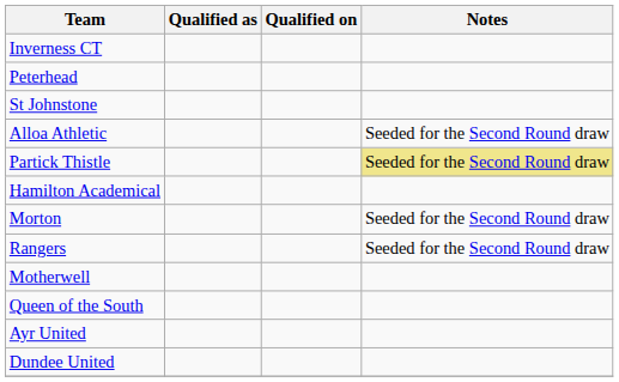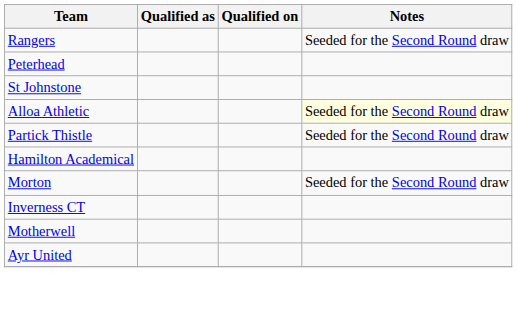 <table class="wikitable sortable" style="font-size: 95%;">
 <tr>
 <th>Team</th>
 <th>Qualified as</th>
 <th>Qualified on</th>
 <th>Notes</th>
 </tr>
 <tr>
-<td><a href='#'>Inverness CT</a></td>
+<td><a href='#'>Rangers</a></td>
 <td></td>
 <td></td>
-<td></td>
+<td>Seeded for the <a href='#'>Second Round</a> draw</td>
 </tr>
 <tr>
 <td><a href='#'>Peterhead</a></td>
 <td></td>
 <td></td>
 <td></td>
 </tr>
 <tr>
 <td><a href='#'>St Johnstone</a></td>
 <td></td>
 <td></td>
 <td></td>
 </tr>
 <tr>
 <td><a href='#'>Alloa Athletic</a></td>
 <td></td>
 <td></td>
-<td>Seeded for the <a href='#'>Second Round</a> draw</td>
+<td style="background: lightyellow;">Seeded for the <a href='#'>Second Round</a> draw</td>
 </tr>
 <tr>
 <td><a href='#'>Partick Thistle</a></td>
 <td></td>
 <td></td>
-<td style="background: khaki;">Seeded for the <a href='#'>Second Round</a> draw</td>
+<td>Seeded for the <a href='#'>Second Round</a> draw</td>
 </tr>
 <tr>
 <td><a href='#'>Hamilton Academical</a></td>
 <td></td>
 <td></td>
 <td></td>
 </tr>
 <tr>
 <td><a href='#'>Morton</a></td>
 <td></td>
 <td></td>
 <td>Seeded for the <a href='#'>Second Round</a> draw</td>
 </tr>
 <tr>
-<td><a href='#'>Rangers</a></td>
-<td></td>
-<td></td>
-<td>Seeded for the <a href='#'>Second Round</a> draw</td>
-</tr>
-<tr>
-<td><a href='#'>Motherwell</a></td>
+<td><a href='#'>Inverness CT</a></td>
 <td></td>
 <td></td>
 <td></td>
 </tr>
 <tr>
-<td><a href='#'>Queen of the South</a></td>
+<td><a href='#'>Motherwell</a></td>
 <td></td>
 <td></td>
 <td></td>
 </tr>
 <tr>
 <td><a href='#'>Ayr United</a></td>
 <td></td>
 <td></td>
 <td></td>
 </tr>
 <tr>
-<td><a href='#'>Dundee United</a></td>
-<td></td>
-<td></td>
-<td></td>
-</tr>
-<tr>
 </tr>
 </table>
